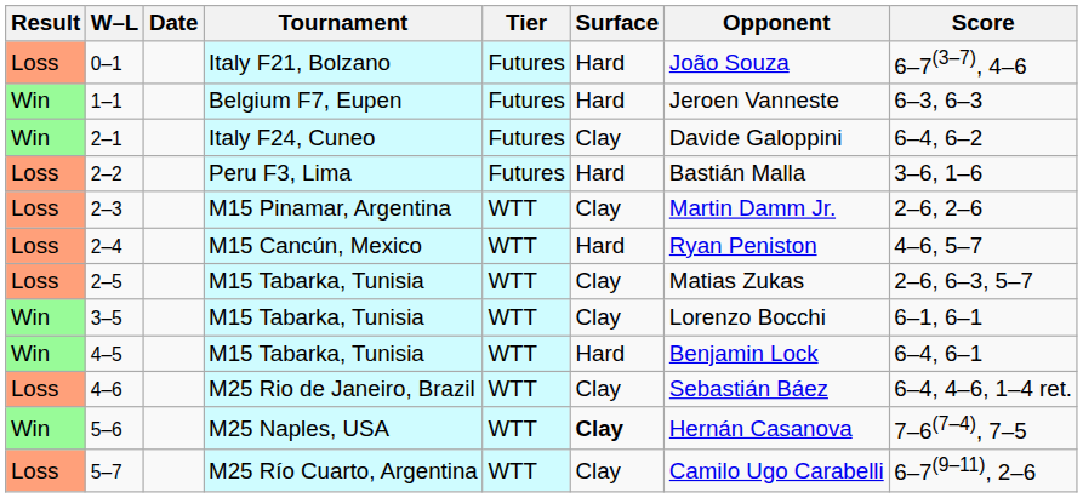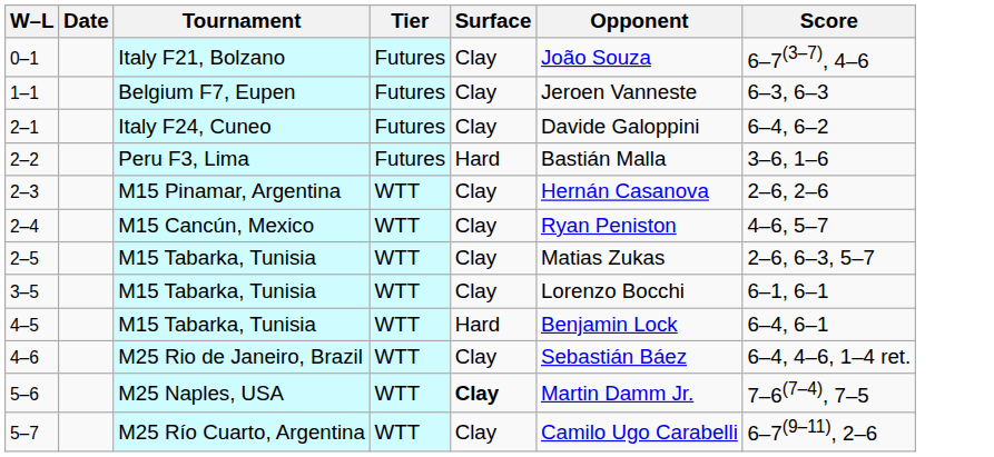 <table class="sortable wikitable nowrap">
 <tr>
-<th>Result</th>
 <th class="unsortable">W–L</th>
 <th>Date</th>
 <th>Tournament</th>
 <th>Tier</th>
 <th>Surface</th>
 <th>Opponent</th>
 <th class="unsortable">Score</th>
 </tr>
 <tr>
-<td bgcolor=ffa07a>Loss</td>
 <td><small>0–1</small></td>
 <td></td>
 <td style="background:#cffcff;">Italy F21, Bolzano</td>
 <td style="background:#cffcff;">Futures</td>
-<td>Hard</td>
+<td>Clay</td>
 <td> <a href='#'>João Souza</a></td>
 <td>6–7<sup>(3–7)</sup>, 4–6</td>
 </tr>
 <tr>
-<td bgcolor=98fb98>Win</td>
 <td><small>1–1</small></td>
 <td></td>
 <td style="background:#cffcff;">Belgium F7, Eupen</td>
 <td style="background:#cffcff;">Futures</td>
-<td>Hard</td>
+<td>Clay</td>
 <td> Jeroen Vanneste</td>
 <td>6–3, 6–3</td>
 </tr>
 <tr>
-<td bgcolor=98fb98>Win</td>
 <td><small>2–1</small></td>
 <td></td>
 <td style="background:#cffcff;">Italy F24, Cuneo</td>
 <td style="background:#cffcff;">Futures</td>
 <td>Clay</td>
 <td> Davide Galoppini</td>
 <td>6–4, 6–2</td>
 </tr>
 <tr>
-<td bgcolor=ffa07a>Loss</td>
 <td><small>2–2</small></td>
 <td></td>
 <td style="background:#cffcff;">Peru F3, Lima</td>
 <td style="background:#cffcff;">Futures</td>
 <td>Hard</td>
 <td> Bastián Malla</td>
 <td>3–6, 1–6</td>
 </tr>
 <tr>
-<td bgcolor=ffa07a>Loss</td>
 <td><small>2–3</small></td>
 <td></td>
 <td style="background:#cffcff;">M15 Pinamar, Argentina</td>
 <td style="background:#cffcff;">WTT</td>
 <td>Clay</td>
-<td> <a href='#'>Martin Damm Jr.</a></td>
+<td> <a href='#'>Hernán Casanova</a></td>
 <td>2–6, 2–6</td>
 </tr>
 <tr>
-<td bgcolor=ffa07a>Loss</td>
 <td><small>2–4</small></td>
 <td></td>
 <td style="background:#cffcff;">M15 Cancún, Mexico</td>
 <td style="background:#cffcff;">WTT</td>
-<td>Hard</td>
+<td>Clay</td>
 <td> <a href='#'>Ryan Peniston</a></td>
 <td>4–6, 5–7</td>
 </tr>
 <tr>
-<td bgcolor=ffa07a>Loss</td>
 <td><small>2–5</small></td>
 <td></td>
 <td style="background:#cffcff;">M15 Tabarka, Tunisia</td>
 <td style="background:#cffcff;">WTT</td>
 <td>Clay</td>
 <td> Matias Zukas</td>
 <td>2–6, 6–3, 5–7</td>
 </tr>
 <tr>
-<td bgcolor=98fb98>Win</td>
 <td><small>3–5</small></td>
 <td></td>
 <td style="background:#cffcff;">M15 Tabarka, Tunisia</td>
 <td style="background:#cffcff;">WTT</td>
 <td>Clay</td>
 <td> Lorenzo Bocchi</td>
 <td>6–1, 6–1</td>
 </tr>
 <tr>
-<td bgcolor=98fb98>Win</td>
 <td><small>4–5</small></td>
 <td></td>
 <td style="background:#cffcff;">M15 Tabarka, Tunisia</td>
 <td style="background:#cffcff;">WTT</td>
 <td>Hard</td>
 <td> <a href='#'>Benjamin Lock</a></td>
 <td>6–4, 6–1</td>
 </tr>
 <tr>
-<td bgcolor=ffa07a>Loss</td>
 <td><small>4–6</small></td>
 <td></td>
 <td style="background:#cffcff;">M25 Rio de Janeiro, Brazil</td>
 <td style="background:#cffcff;">WTT</td>
 <td>Clay</td>
 <td> <a href='#'>Sebastián Báez</a></td>
 <td>6–4, 4–6, 1–4 ret.</td>
 </tr>
 <tr>
-<td bgcolor=98fb98>Win</td>
 <td><small>5–6</small></td>
 <td></td>
 <td style="background:#cffcff;">M25 Naples, USA</td>
 <td style="background:#cffcff;">WTT</td>
 <td><strong>Clay</strong></td>
-<td> <a href='#'>Hernán Casanova</a></td>
+<td> <a href='#'>Martin Damm Jr.</a></td>
 <td>7–6<sup>(7–4)</sup>, 7–5</td>
 </tr>
 <tr>
-<td bgcolor=ffa07a>Loss</td>
 <td><small>5–7</small></td>
 <td></td>
 <td style="background:#cffcff;">M25 Río Cuarto, Argentina</td>
 <td style="background:#cffcff;">WTT</td>
 <td>Clay</td>
 <td> <a href='#'>Camilo Ugo Carabelli</a></td>
 <td>6–7<sup>(9–11)</sup>, 2–6</td>
 </tr>
 </table>
